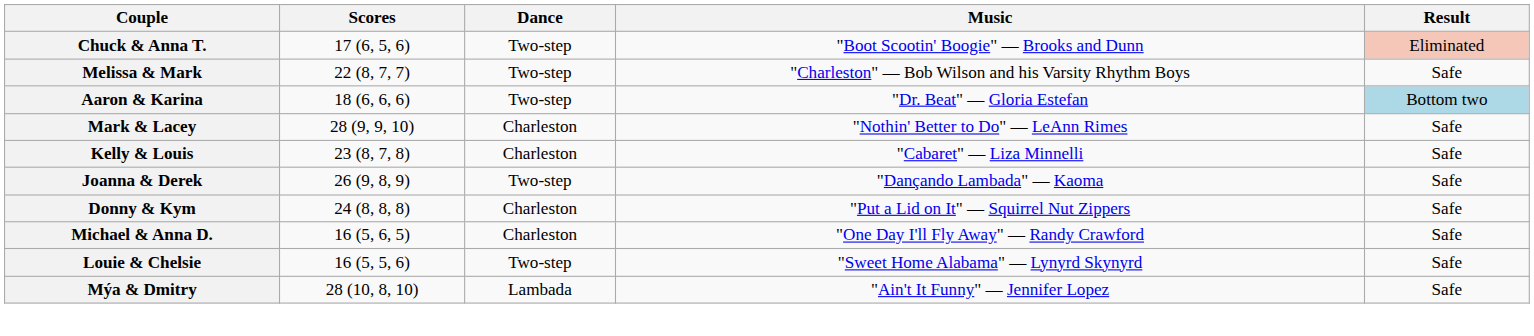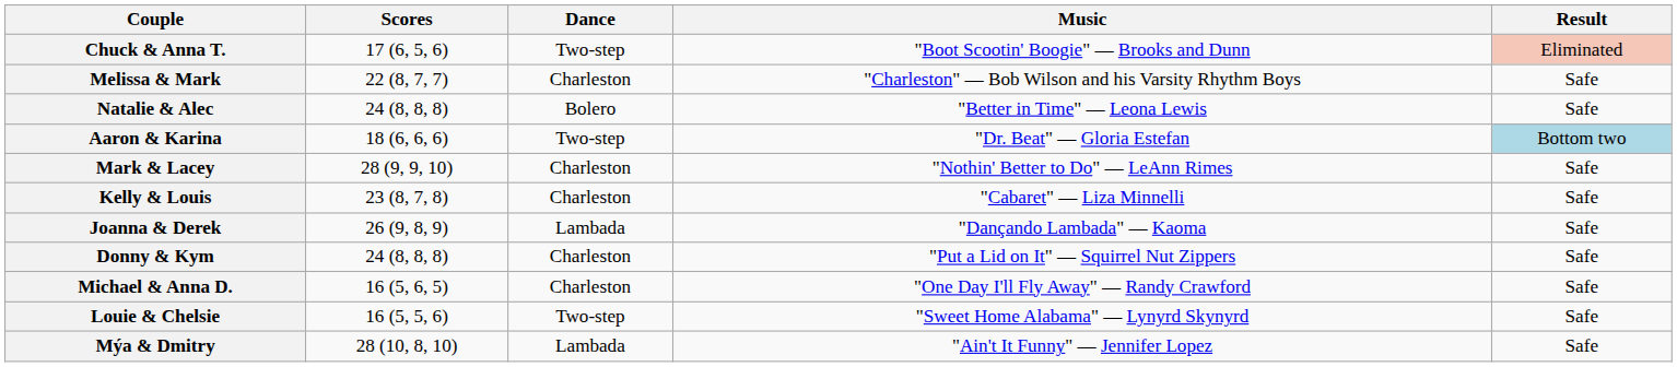 <table class="wikitable sortable" style="text-align:center; width:90%">
 <tr>
 <th scope="col">Couple</th>
 <th scope="col">Scores</th>
 <th scope="col" class="unsortable">Dance</th>
 <th scope="col" class="unsortable">Music</th>
 <th scope="col" class="unsortable">Result</th>
 </tr>
 <tr>
 <th scope="row">Chuck & Anna T.</th>
 <td>17 (6, 5, 6)</td>
 <td>Two-step</td>
 <td>"<a href='#'>Boot Scootin' Boogie</a>" — <a href='#'>Brooks and Dunn</a></td>
 <td bgcolor=f4c7b8>Eliminated</td>
 </tr>
 <tr>
 <th scope="row">Melissa & Mark</th>
 <td>22 (8, 7, 7)</td>
-<td>Two-step</td>
+<td>Charleston</td>
 <td>"<a href='#'>Charleston</a>" — Bob Wilson and his Varsity Rhythm Boys</td>
+<td>Safe</td>
+</tr>
+<tr>
+<th scope="row">Natalie & Alec</th>
+<td>24 (8, 8, 8)</td>
+<td>Bolero</td>
+<td>"<a href='#'>Better in Time</a>" — <a href='#'>Leona Lewis</a></td>
 <td>Safe</td>
 </tr>
 <tr>
 <th scope="row">Aaron & Karina</th>
 <td>18 (6, 6, 6)</td>
 <td>Two-step</td>
 <td>"<a href='#'>Dr. Beat</a>" — <a href='#'>Gloria Estefan</a></td>
 <td bgcolor=lightblue>Bottom two</td>
 </tr>
 <tr>
 <th scope="row">Mark & Lacey</th>
 <td>28 (9, 9, 10)</td>
 <td>Charleston</td>
 <td>"<a href='#'>Nothin' Better to Do</a>" — <a href='#'>LeAnn Rimes</a></td>
 <td>Safe</td>
 </tr>
 <tr>
 <th scope="row">Kelly & Louis</th>
 <td>23 (8, 7, 8)</td>
 <td>Charleston</td>
 <td>"<a href='#'>Cabaret</a>" — <a href='#'>Liza Minnelli</a></td>
 <td>Safe</td>
 </tr>
 <tr>
 <th scope="row">Joanna & Derek</th>
 <td>26 (9, 8, 9)</td>
-<td>Two-step</td>
+<td>Lambada</td>
 <td>"<a href='#'>Dançando Lambada</a>" — <a href='#'>Kaoma</a></td>
 <td>Safe</td>
 </tr>
 <tr>
 <th scope="row">Donny & Kym</th>
 <td>24 (8, 8, 8)</td>
 <td>Charleston</td>
 <td>"<a href='#'>Put a Lid on It</a>" — <a href='#'>Squirrel Nut Zippers</a></td>
 <td>Safe</td>
 </tr>
 <tr>
 <th scope="row">Michael & Anna D.</th>
 <td>16 (5, 6, 5)</td>
 <td>Charleston</td>
 <td>"<a href='#'>One Day I'll Fly Away</a>" — <a href='#'>Randy Crawford</a></td>
 <td>Safe</td>
 </tr>
 <tr>
 <th scope="row">Louie & Chelsie</th>
 <td>16 (5, 5, 6)</td>
 <td>Two-step</td>
 <td>"<a href='#'>Sweet Home Alabama</a>" — <a href='#'>Lynyrd Skynyrd</a></td>
 <td>Safe</td>
 </tr>
 <tr>
 <th scope="row">Mýa & Dmitry</th>
 <td>28 (10, 8, 10)</td>
 <td>Lambada</td>
 <td>"<a href='#'>Ain't It Funny</a>" — <a href='#'>Jennifer Lopez</a></td>
 <td>Safe</td>
 </tr>
 </table>
